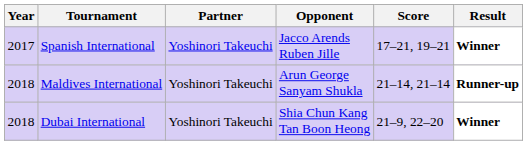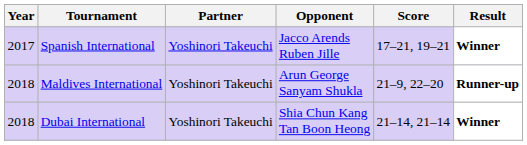 <table class="sortable wikitable" style="font-size: 90%;">
 <tr>
 <th>Year</th>
 <th>Tournament</th>
 <th>Partner</th>
 <th>Opponent</th>
 <th>Score</th>
 <th>Result</th>
 </tr>
 <tr style="background:#D8CEF6">
 <td align="center">2017</td>
 <td align="left"><a href='#'>Spanish International</a></td>
 <td align="left"> <a href='#'>Yoshinori Takeuchi</a></td>
 <td align="left"> <a href='#'>Jacco Arends</a><br> <a href='#'>Ruben Jille</a></td>
 <td align="left">17–21, 19–21</td>
 <td style="text-align:left; background:white"> <strong>Winner</strong></td>
 </tr>
 <tr style="background:#D8CEF6">
 <td align="center">2018</td>
 <td align="left"><a href='#'>Maldives International</a></td>
 <td align="left"> Yoshinori Takeuchi</td>
 <td align="left"> <a href='#'>Arun George</a><br> <a href='#'>Sanyam Shukla</a></td>
-<td align="left">21–14, 21–14</td>
+<td align="left">21–9, 22–20</td>
 <td style="text-align:left; background:white"> <strong>Runner-up</strong></td>
 </tr>
 <tr style="background:#D8CEF6">
 <td align="center">2018</td>
 <td align="left"><a href='#'>Dubai International</a></td>
 <td align="left"> Yoshinori Takeuchi</td>
 <td align="left"> <a href='#'>Shia Chun Kang</a><br> <a href='#'>Tan Boon Heong</a></td>
-<td align="left">21–9, 22–20</td>
+<td align="left">21–14, 21–14</td>
 <td style="text-align:left; background:white"> <strong>Winner</strong></td>
 </tr>
 </table>
